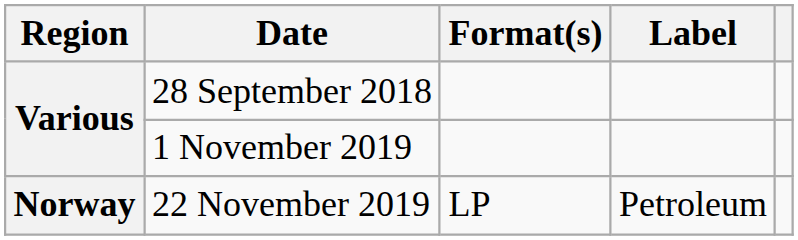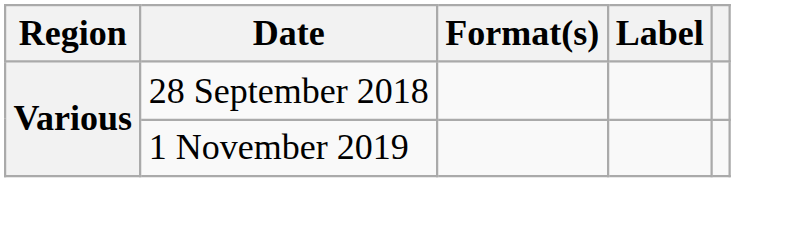 <table class="wikitable plainrowheaders">
 <tr>
 <th scope="col">Region</th>
 <th scope="col">Date</th>
 <th scope="col">Format(s)</th>
 <th scope="col">Label</th>
 <th scope="col"></th>
 </tr>
 <tr>
 <th scope="row" rowspan="2">Various</th>
 <td>28 September 2018</td>
 <td></td>
 <td></td>
 <td align="center"></td>
 </tr>
 <tr>
 <td>1 November 2019</td>
 <td></td>
 <td></td>
 <td align="center"></td>
 </tr>
-<tr>
-<th scope="row">Norway</th>
-<td>22 November 2019</td>
-<td>LP</td>
-<td>Petroleum</td>
-<td align="center"></td>
-</tr>
 </table>
